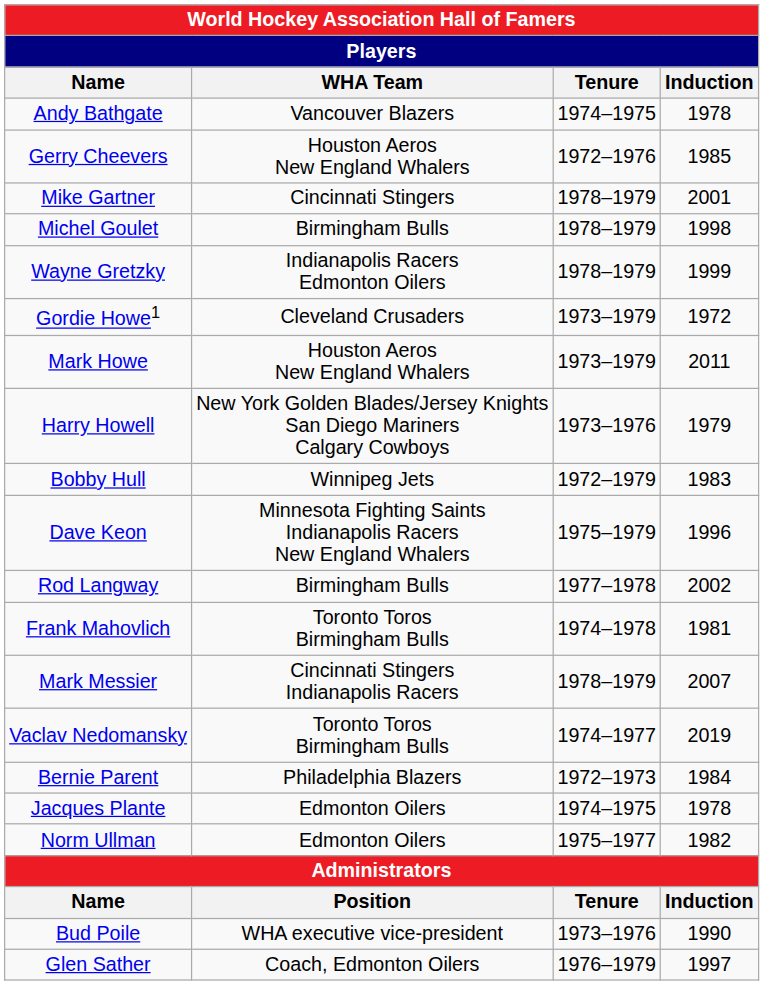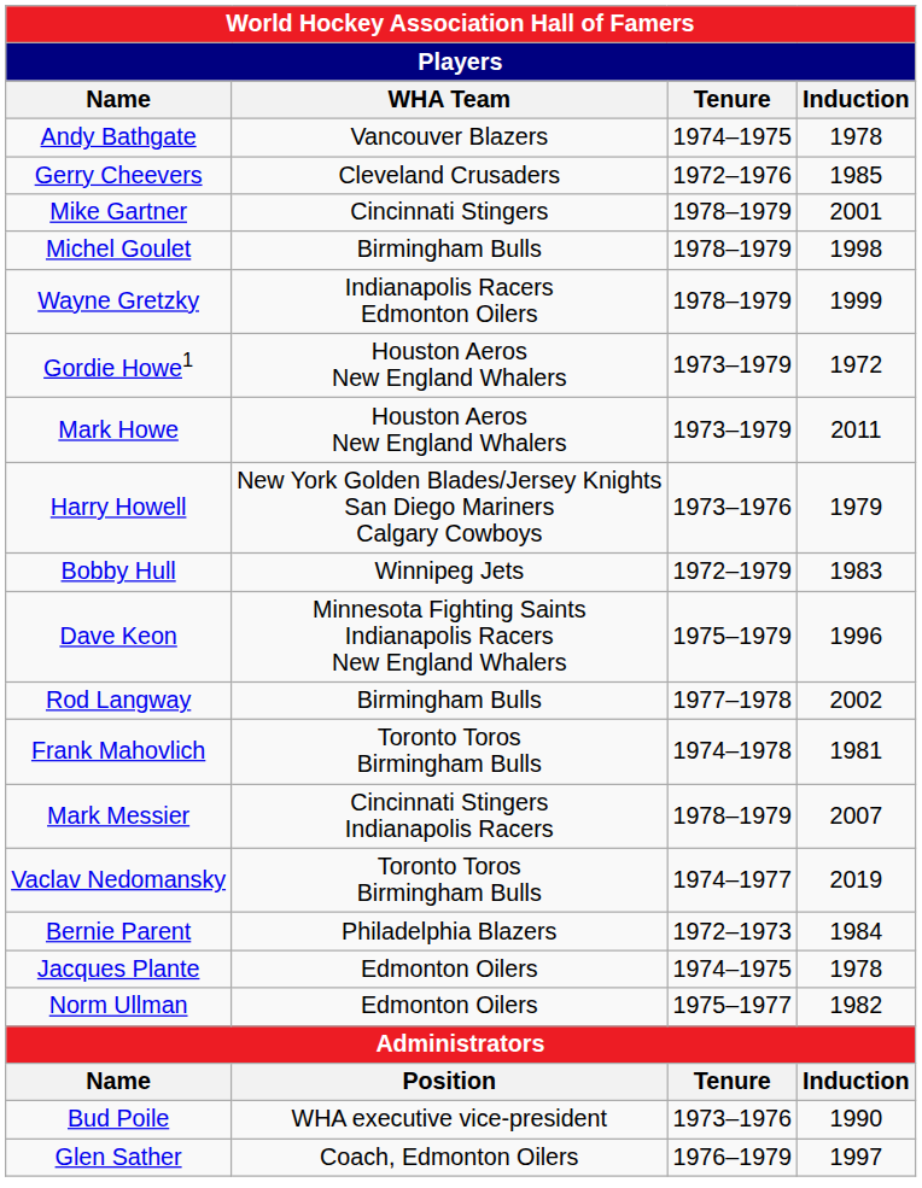 <table class="wikitable" style="text-align:center">
 <tr>
 <th colspan="5" style="background:#ED1C24; color:#FFFFFF;">World Hockey Association Hall of Famers</th>
 </tr>
 <tr>
 <th colspan="5" style="text-align:center; background:#000080; color:#FFFFFF;">Players</th>
 </tr>
 <tr>
 <th>Name</th>
 <th>WHA Team</th>
 <th>Tenure</th>
 <th>Induction</th>
 </tr>
 <tr>
 <td><a href='#'>Andy Bathgate</a></td>
 <td>Vancouver Blazers</td>
 <td>1974–1975</td>
 <td>1978</td>
 </tr>
 <tr>
 <td><a href='#'>Gerry Cheevers</a></td>
-<td>Houston Aeros<br>New England Whalers</td>
+<td>Cleveland Crusaders</td>
 <td>1972–1976</td>
 <td>1985</td>
 </tr>
 <tr>
 <td><a href='#'>Mike Gartner</a></td>
 <td>Cincinnati Stingers</td>
 <td>1978–1979</td>
 <td>2001</td>
 </tr>
 <tr>
 <td><a href='#'>Michel Goulet</a></td>
 <td>Birmingham Bulls</td>
 <td>1978–1979</td>
 <td>1998</td>
 </tr>
 <tr>
 <td><a href='#'>Wayne Gretzky</a></td>
 <td>Indianapolis Racers<br>Edmonton Oilers</td>
 <td>1978–1979</td>
 <td>1999</td>
 </tr>
 <tr>
 <td><a href='#'>Gordie Howe</a><sup>1</sup></td>
-<td>Cleveland Crusaders</td>
+<td>Houston Aeros<br>New England Whalers</td>
 <td>1973–1979</td>
 <td>1972</td>
 </tr>
 <tr>
 <td><a href='#'>Mark Howe</a></td>
 <td>Houston Aeros<br>New England Whalers</td>
 <td>1973–1979</td>
 <td>2011</td>
 </tr>
 <tr>
 <td><a href='#'>Harry Howell</a></td>
 <td>New York Golden Blades/Jersey Knights<br>San Diego Mariners<br>Calgary Cowboys</td>
 <td>1973–1976</td>
 <td>1979</td>
 </tr>
 <tr>
 <td><a href='#'>Bobby Hull</a></td>
 <td>Winnipeg Jets</td>
 <td>1972–1979</td>
 <td>1983</td>
 </tr>
 <tr>
 <td><a href='#'>Dave Keon</a></td>
 <td>Minnesota Fighting Saints<br>Indianapolis Racers<br>New England Whalers</td>
 <td>1975–1979</td>
 <td>1996</td>
 </tr>
 <tr>
 <td><a href='#'>Rod Langway</a></td>
 <td>Birmingham Bulls</td>
 <td>1977–1978</td>
 <td>2002</td>
 </tr>
 <tr>
 <td><a href='#'>Frank Mahovlich</a></td>
 <td>Toronto Toros<br>Birmingham Bulls</td>
 <td>1974–1978</td>
 <td>1981</td>
 </tr>
 <tr>
 <td><a href='#'>Mark Messier</a></td>
 <td>Cincinnati Stingers<br>Indianapolis Racers</td>
 <td>1978–1979</td>
 <td>2007</td>
 </tr>
 <tr>
 <td><a href='#'>Vaclav Nedomansky</a></td>
 <td>Toronto Toros<br>Birmingham Bulls</td>
 <td>1974–1977</td>
 <td>2019</td>
 </tr>
 <tr>
 <td><a href='#'>Bernie Parent</a></td>
 <td>Philadelphia Blazers</td>
 <td>1972–1973</td>
 <td>1984</td>
 </tr>
 <tr>
 <td><a href='#'>Jacques Plante</a></td>
 <td>Edmonton Oilers</td>
 <td>1974–1975</td>
 <td>1978</td>
 </tr>
 <tr>
 <td><a href='#'>Norm Ullman</a></td>
 <td>Edmonton Oilers</td>
 <td>1975–1977</td>
 <td>1982</td>
 </tr>
 <tr>
 <th colspan="5" style="text-align:center; background:#ED1C24; color:#FFFFFF;">Administrators</th>
 </tr>
 <tr>
 <th>Name</th>
 <th>Position</th>
 <th>Tenure</th>
 <th>Induction</th>
 </tr>
 <tr>
 <td><a href='#'>Bud Poile</a></td>
 <td>WHA executive vice-president</td>
 <td>1973–1976</td>
 <td>1990</td>
 </tr>
 <tr>
 <td><a href='#'>Glen Sather</a></td>
 <td>Coach, Edmonton Oilers</td>
 <td>1976–1979</td>
 <td>1997</td>
 </tr>
 </table>
